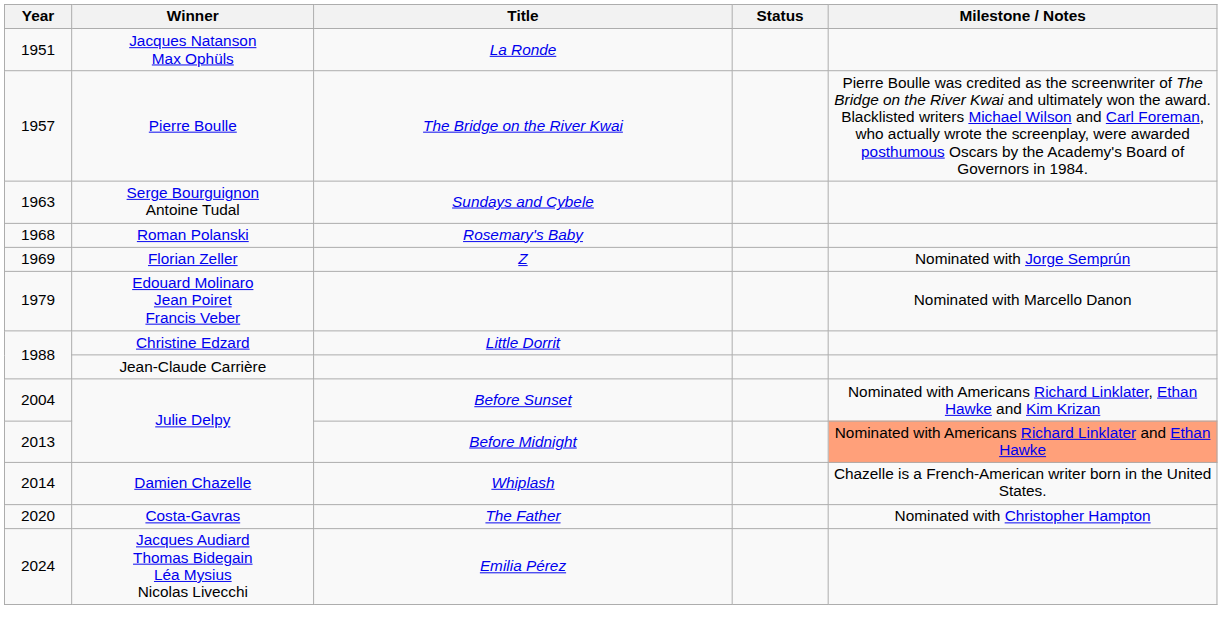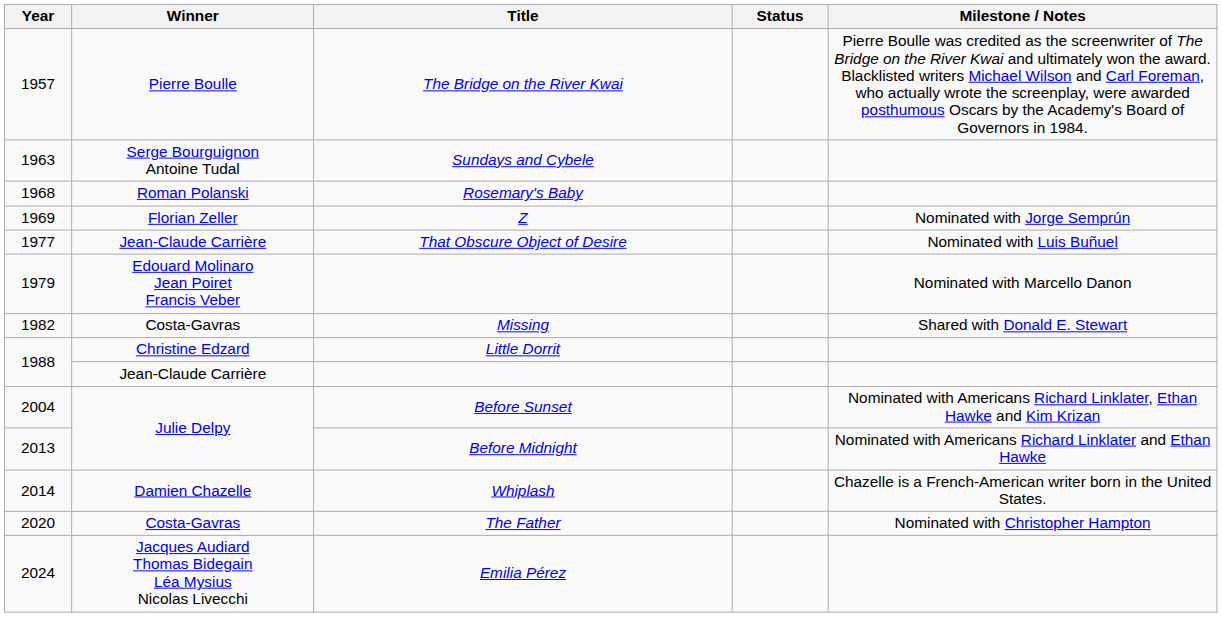 <table class="wikitable" style="text-align: center" width="100%" cellpadding="5">
 <tr>
 <th width="50">Year</th>
 <th width="200">Winner</th>
 <th width="350">Title</th>
 <th width="75">Status</th>
 <th width="325">Milestone / Notes</th>
-</tr>
-<tr>
-<td>1951</td>
-<td><a href='#'>Jacques Natanson</a><br><a href='#'>Max Ophüls</a></td>
-<td><em><a href='#'>La Ronde</a></em></td>
-<td></td>
-<td></td>
 </tr>
 <tr>
 <td>1957</td>
 <td><a href='#'>Pierre Boulle</a></td>
 <td><em><a href='#'>The Bridge on the River Kwai</a></em></td>
 <td></td>
 <td>Pierre Boulle was credited as the screenwriter of <em>The Bridge on the River Kwai</em> and ultimately won the award. Blacklisted writers <a href='#'>Michael Wilson</a> and <a href='#'>Carl Foreman</a>, who actually wrote the screenplay, were awarded <a href='#'>posthumous</a> Oscars by the Academy's Board of Governors in 1984.</td>
 </tr>
 <tr>
 <td align="center">1963</td>
 <td><a href='#'>Serge Bourguignon</a><br>Antoine Tudal</td>
 <td><em><a href='#'>Sundays and Cybele</a></em></td>
 <td></td>
 <td></td>
 </tr>
 <tr>
 <td>1968</td>
 <td><a href='#'>Roman Polanski</a></td>
 <td><em><a href='#'>Rosemary's Baby</a></em></td>
 <td></td>
 <td></td>
 </tr>
 <tr>
 <td>1969</td>
 <td><a href='#'>Florian Zeller</a></td>
 <td><em><a href='#'>Z</a></em></td>
 <td></td>
 <td>Nominated with <a href='#'>Jorge Semprún</a></td>
 </tr>
 <tr>
+<td align="center">1977</td>
+<td><a href='#'>Jean-Claude Carrière</a></td>
+<td><em><a href='#'>That Obscure Object of Desire</a></em></td>
+<td></td>
+<td>Nominated with <a href='#'>Luis Buñuel</a></td>
+</tr>
+<tr>
 <td align="center">1979</td>
 <td><a href='#'>Edouard Molinaro</a><br><a href='#'>Jean Poiret</a><br><a href='#'>Francis Veber</a></td>
 <td><em></em></td>
 <td></td>
 <td>Nominated with Marcello Danon</td>
+</tr>
+<tr>
+<td>1982</td>
+<td>Costa-Gavras</td>
+<td><em><a href='#'>Missing</a></em></td>
+<td></td>
+<td>Shared with <a href='#'>Donald E. Stewart</a></td>
 </tr>
 <tr>
 <td rowspan="2">1988</td>
 <td><a href='#'>Christine Edzard</a></td>
 <td><em><a href='#'>Little Dorrit</a></em></td>
 <td></td>
 <td></td>
 </tr>
 <tr>
 <td>Jean-Claude Carrière</td>
 <td><em></em></td>
 <td></td>
 <td></td>
 </tr>
 <tr>
 <td align="center">2004</td>
 <td rowspan=2><a href='#'>Julie Delpy</a></td>
 <td><em><a href='#'>Before Sunset</a></em></td>
 <td></td>
 <td>Nominated with Americans <a href='#'>Richard Linklater</a>, <a href='#'>Ethan Hawke</a> and <a href='#'>Kim Krizan</a></td>
 </tr>
 <tr>
 <td align="center">2013</td>
 <td><em><a href='#'>Before Midnight</a></em></td>
 <td></td>
-<td style="background: lightsalmon;">Nominated with Americans <a href='#'>Richard Linklater</a> and <a href='#'>Ethan Hawke</a></td>
+<td>Nominated with Americans <a href='#'>Richard Linklater</a> and <a href='#'>Ethan Hawke</a></td>
 </tr>
 <tr>
 <td>2014</td>
 <td><a href='#'>Damien Chazelle</a></td>
 <td><em><a href='#'>Whiplash</a></em></td>
 <td></td>
 <td>Chazelle is a French-American writer born in the United States.</td>
 </tr>
 <tr>
 <td>2020</td>
 <td><a href='#'>Costa-Gavras</a></td>
 <td><em><a href='#'>The Father</a></em></td>
 <td></td>
 <td>Nominated with <a href='#'>Christopher Hampton</a></td>
 </tr>
 <tr>
 <td>2024</td>
 <td><a href='#'>Jacques Audiard</a><br><a href='#'>Thomas Bidegain</a><br><a href='#'>Léa Mysius</a><br>Nicolas Livecchi</td>
 <td><em><a href='#'>Emilia Pérez</a></em></td>
 <td></td>
 <td></td>
 </tr>
 </table>
